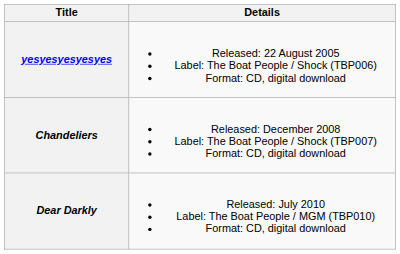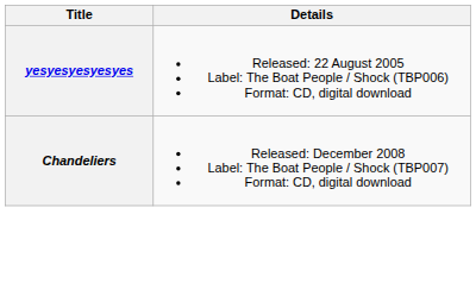 <table class="wikitable plainrowheaders" style="text-align:center;" border="1">
 <tr>
 <th scope="col" style="width:11em;">Title</th>
 <th scope="col" style="width:24em;">Details</th>
 </tr>
 <tr>
 <th scope="row"><em><a href='#'>yesyesyesyesyes</a></em></th>
 <td><br><ul><li>Released: 22 August 2005</li><li>Label: The Boat People / Shock (TBP006)</li><li>Format: CD, digital download</li></ul></td>
 </tr>
 <tr>
 <th scope="row"><em>Chandeliers</em></th>
 <td><br><ul><li>Released: December 2008</li><li>Label: The Boat People / Shock (TBP007)</li><li>Format: CD, digital download</li></ul></td>
 </tr>
-<tr>
-<th scope="row"><em>Dear Darkly</em></th>
-<td><br><ul><li>Released: July 2010</li><li>Label: The Boat People / MGM (TBP010)</li><li>Format: CD, digital download</li></ul></td>
-</tr>
 </table>
